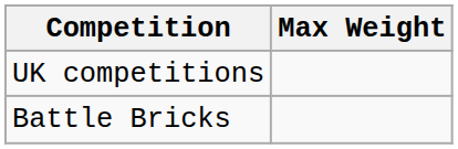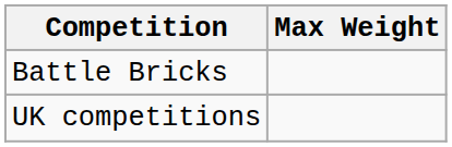 <table class="wikitable">
 <tr>
 <th>Competition</th>
 <th>Max Weight</th>
 </tr>
 <tr>
+<td>Battle Bricks</td>
+<td></td>
+</tr>
+<tr>
 <td>UK competitions</td>
 <td></td>
 </tr>
-<tr>
-<td>Battle Bricks</td>
-<td></td>
-</tr>
 </table>
